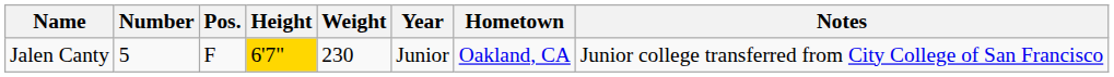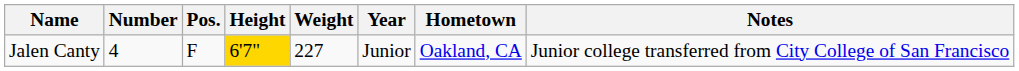 <table class="wikitable sortable" border="1">
 <tr>
 <th>Name</th>
 <th>Number</th>
 <th>Pos.</th>
 <th>Height</th>
 <th>Weight</th>
 <th>Year</th>
 <th>Hometown</th>
 <th class="unsortable">Notes</th>
 </tr>
 <tr>
 <td>Jalen Canty</td>
-<td>5</td>
+<td>4</td>
 <td>F</td>
 <td style="background: gold;">6'7"</td>
-<td>230</td>
+<td>227</td>
 <td>Junior</td>
 <td><a href='#'>Oakland, CA</a></td>
 <td>Junior college transferred from <a href='#'>City College of San Francisco</a></td>
 </tr>
 </table>
